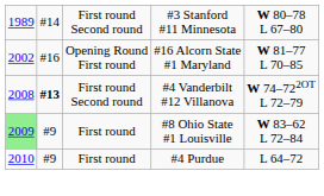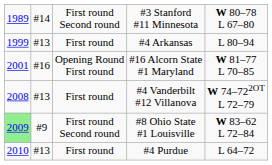 <table class="wikitable">
 <tr style="text-align:center;">
 <td><a href='#'>1989</a></td>
 <td>#14</td>
 <td>First round<br>Second round</td>
 <td>#3 Stanford<br>#11 Minnesota</td>
 <td><strong>W</strong> 80–78<br> L 67–80</td>
 </tr>
 <tr style="text-align:center;">
-<td><a href='#'>2002</a></td>
+<td><a href='#'>1999</a></td>
+<td>#13</td>
+<td>First round</td>
+<td>#4 Arkansas</td>
+<td>L 80–94</td>
+</tr>
+<tr style="text-align:center;">
+<td><a href='#'>2001</a></td>
 <td>#16</td>
 <td>Opening Round<br>First round</td>
 <td>#16 Alcorn State<br>#1 Maryland</td>
 <td><strong>W</strong> 81–77<br>L 70–85</td>
 </tr>
 <tr style="text-align:center;">
 <td><a href='#'>2008</a></td>
-<td><strong>#13</strong></td>
-<td>First round<br>Second round</td>
+<td>#13</td>
+<td>First round</td>
 <td>#4 Vanderbilt<br>#12 Villanova</td>
 <td><strong>W</strong> 74–72<sup>2OT</sup><br>L 72–79</td>
 </tr>
 <tr style="text-align:center;">
 <td style="background: lightgreen;"><a href='#'>2009</a></td>
 <td>#9</td>
-<td>First round</td>
+<td>First round<br>Second round</td>
 <td>#8 Ohio State<br>#1 Louisville</td>
 <td><strong>W</strong> 83–62<br>L 72–84</td>
 </tr>
 <tr style="text-align:center;">
 <td><a href='#'>2010</a></td>
-<td>#9</td>
+<td>#13</td>
 <td>First round</td>
 <td>#4 Purdue</td>
 <td>L 64–72</td>
 </tr>
 </table>
